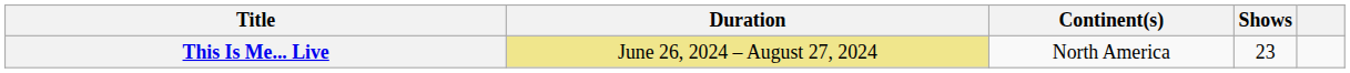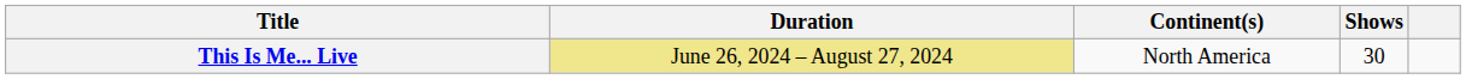 <table class="wikitable sortable plainrowheaders" style="text-align:center;">
 <tr>
 <th scope="col" style="width:25em;">Title</th>
 <th scope="col" style="width:24em;">Duration</th>
 <th scope="col" style="width:12em;">Continent(s)</th>
 <th scope="col">Shows</th>
 <th scope="col" style="width:2em;" class="unsortable"></th>
 </tr>
 <tr>
 <th scope="row"><a href='#'>This Is Me... Live</a></th>
 <td style="background: khaki;">June 26, 2024 – August 27, 2024</td>
 <td>North America</td>
-<td>23</td>
+<td>30</td>
 <td></td>
 </tr>
 </table>
